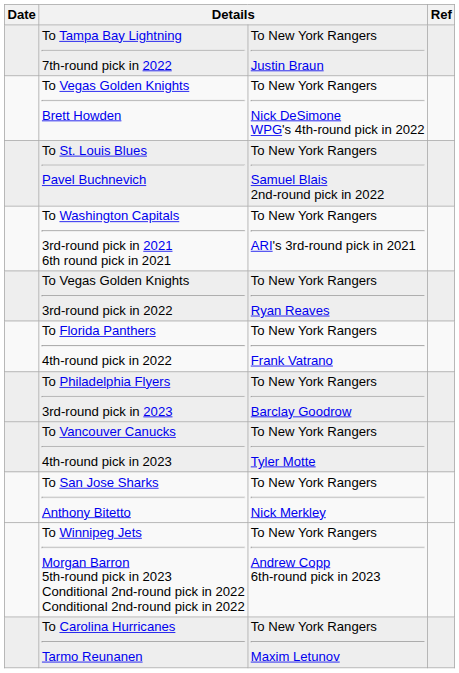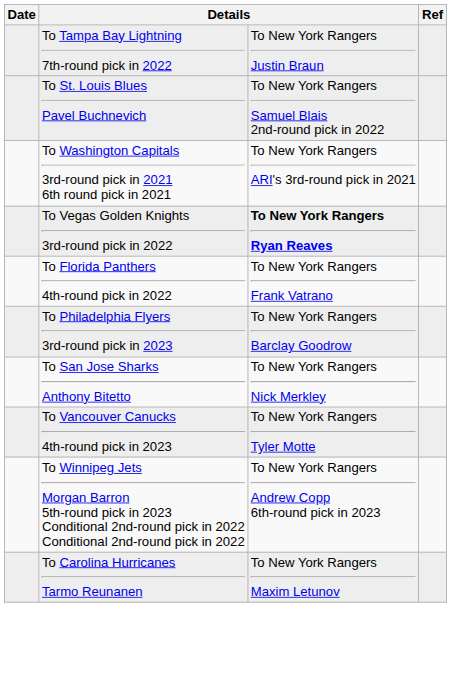 <table class="wikitable">
 <tr>
 <th>Date</th>
 <th colspan="2">Details</th>
 <th>Ref</th>
 </tr>
 <tr style="background:#eee;">
 <td></td>
 <td valign="top">To <a href='#'>Tampa Bay Lightning</a><hr>7th-round pick in <a href='#'>2022</a></td>
 <td valign="top">To New York Rangers<hr><a href='#'>Justin Braun</a></td>
-<td></td>
-</tr>
-<tr>
-<td></td>
-<td valign="top">To <a href='#'>Vegas Golden Knights</a><hr><a href='#'>Brett Howden</a></td>
-<td valign="top">To New York Rangers<hr><a href='#'>Nick DeSimone</a><br><a href='#'>WPG</a>'s 4th-round pick in 2022</td>
 <td></td>
 </tr>
 <tr style="background:#eee;">
 <td></td>
 <td valign="top">To <a href='#'>St. Louis Blues</a><hr><a href='#'>Pavel Buchnevich</a></td>
 <td valign="top">To New York Rangers<hr><a href='#'>Samuel Blais</a><br>2nd-round pick in 2022</td>
 <td></td>
 </tr>
 <tr>
 <td></td>
 <td valign="top">To <a href='#'>Washington Capitals</a><hr>3rd-round pick in <a href='#'>2021</a><br>6th round pick in 2021</td>
 <td valign="top">To New York Rangers<hr><a href='#'>ARI</a>'s 3rd-round pick in 2021</td>
 <td></td>
 </tr>
 <tr style="background:#eee;">
 <td></td>
 <td valign="top">To Vegas Golden Knights<hr>3rd-round pick in 2022</td>
-<td valign="top">To New York Rangers<hr><a href='#'>Ryan Reaves</a></td>
+<td valign="top"><strong>To New York Rangers<hr><a href='#'>Ryan Reaves</a></strong></td>
 <td></td>
 </tr>
 <tr>
 <td></td>
 <td valign="top">To <a href='#'>Florida Panthers</a><hr>4th-round pick in 2022</td>
 <td valign="top">To New York Rangers<hr><a href='#'>Frank Vatrano</a></td>
 <td></td>
 </tr>
 <tr style="background:#eee;">
 <td></td>
 <td valign="top">To <a href='#'>Philadelphia Flyers</a><hr>3rd-round pick in <a href='#'>2023</a></td>
 <td valign="top">To New York Rangers<hr><a href='#'>Barclay Goodrow</a></td>
 <td></td>
 </tr>
+<tr>
+<td></td>
+<td valign="top">To <a href='#'>San Jose Sharks</a><hr><a href='#'>Anthony Bitetto</a></td>
+<td valign="top">To New York Rangers<hr><a href='#'>Nick Merkley</a></td>
+<td></td>
+</tr>
 <tr style="background:#eee;">
 <td></td>
 <td valign="top">To <a href='#'>Vancouver Canucks</a><hr>4th-round pick in 2023</td>
 <td valign="top">To New York Rangers<hr><a href='#'>Tyler Motte</a></td>
-<td></td>
-</tr>
-<tr>
-<td></td>
-<td valign="top">To <a href='#'>San Jose Sharks</a><hr><a href='#'>Anthony Bitetto</a></td>
-<td valign="top">To New York Rangers<hr><a href='#'>Nick Merkley</a></td>
 <td></td>
 </tr>
 <tr>
 <td></td>
 <td valign="top">To <a href='#'>Winnipeg Jets</a><hr><a href='#'>Morgan Barron</a><br>5th-round pick in 2023<br>Conditional 2nd-round pick in 2022<br>Conditional 2nd-round pick in 2022</td>
 <td valign="top">To New York Rangers<hr><a href='#'>Andrew Copp</a><br>6th-round pick in 2023</td>
 <td></td>
 </tr>
 <tr style="background:#eee;">
 <td></td>
 <td valign="top">To <a href='#'>Carolina Hurricanes</a><hr><a href='#'>Tarmo Reunanen</a></td>
 <td valign="top">To New York Rangers<hr><a href='#'>Maxim Letunov</a></td>
 <td></td>
 </tr>
 </table>
